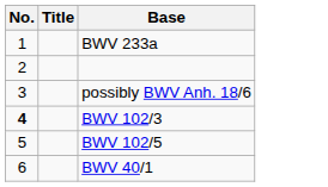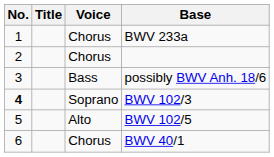 <table class="wikitable">
 <tr style="background-color:#E0E0E0;">
 <th>No.</th>
 <th>Title</th>
+<th>Voice</th>
 <th>Base</th>
 </tr>
 <tr>
 <td>  1</td>
 <td><em></em></td>
+<td>Chorus</td>
 <td>BWV 233a</td>
 </tr>
 <tr>
 <td>  2</td>
 <td><em></em></td>
+<td>Chorus</td>
 <td></td>
 </tr>
 <tr>
 <td>  3</td>
 <td><em></em></td>
+<td>Bass</td>
 <td>possibly <a href='#'>BWV Anh. 18</a>/6</td>
 </tr>
 <tr>
 <td><strong>  4</strong></td>
 <td><em></em></td>
+<td>Soprano</td>
 <td><a href='#'>BWV 102</a>/3</td>
 </tr>
 <tr>
 <td>  5</td>
 <td><em></em></td>
+<td>Alto</td>
 <td><a href='#'>BWV 102</a>/5</td>
 </tr>
 <tr>
 <td>  6</td>
 <td><em></em></td>
+<td>Chorus</td>
 <td><a href='#'>BWV 40</a>/1</td>
 </tr>
 </table>
